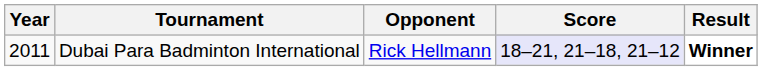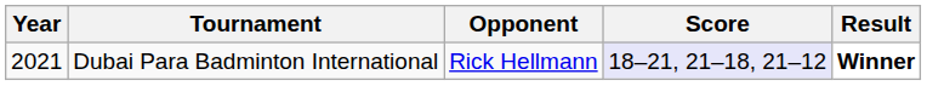 <table class="sortable wikitable" style="font-size: 90%;">
 <tr>
 <th>Year</th>
 <th>Tournament</th>
 <th>Opponent</th>
 <th>Score</th>
 <th>Result</th>
 </tr>
 <tr>
-<td align="center">2011</td>
+<td align="center">2021</td>
 <td align="left">Dubai Para Badminton International</td>
 <td align="left"> <a href='#'>Rick Hellmann</a></td>
 <td align="left" style="background: lavender;">18–21, 21–18, 21–12</td>
 <td style="text-align:left; background:white"> <strong>Winner</strong></td>
 </tr>
 </table>
